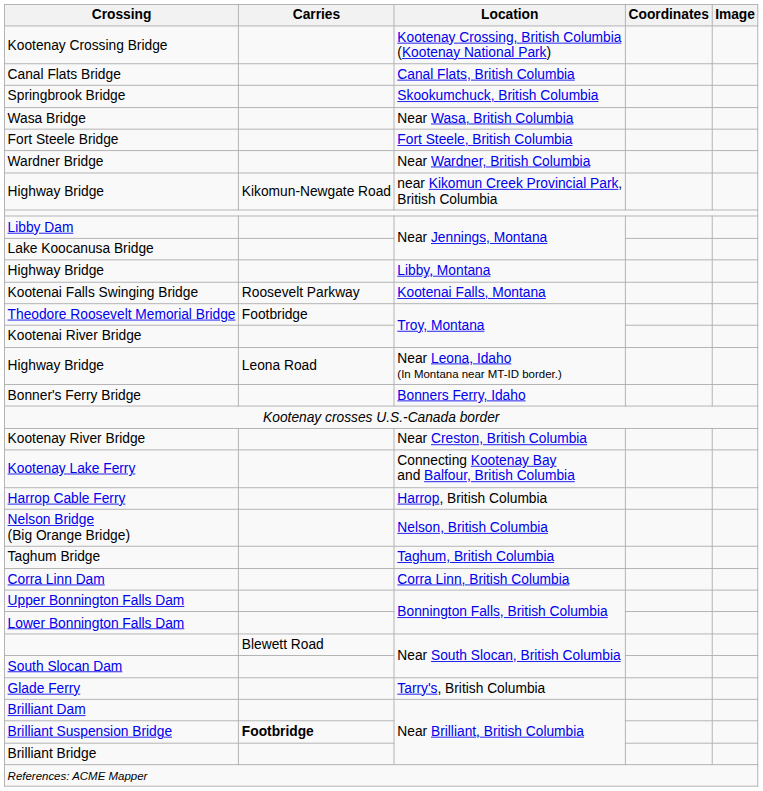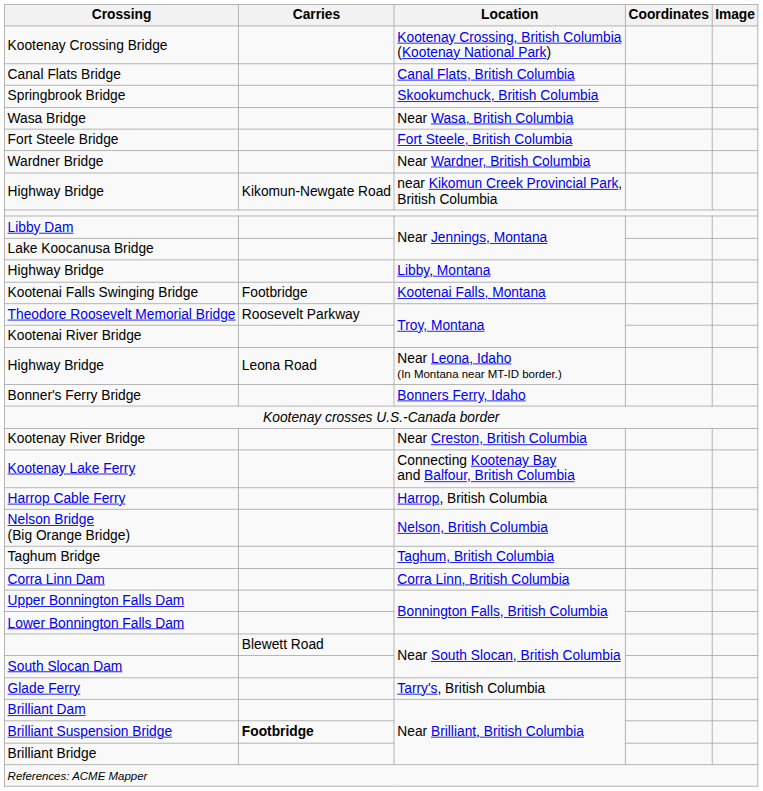 <table class="wikitable">
 <tr>
 <th>Crossing</th>
 <th>Carries</th>
 <th>Location</th>
 <th>Coordinates</th>
 <th>Image</th>
 </tr>
 <tr>
 <td>Kootenay Crossing Bridge</td>
 <td></td>
 <td><a href='#'>Kootenay Crossing, British Columbia</a><br>(<a href='#'>Kootenay National Park</a>)</td>
 <td></td>
 <td></td>
 </tr>
 <tr>
 <td>Canal Flats Bridge</td>
 <td></td>
 <td><a href='#'>Canal Flats, British Columbia</a></td>
 <td></td>
 <td></td>
 </tr>
 <tr>
 <td>Springbrook Bridge</td>
 <td></td>
 <td><a href='#'>Skookumchuck, British Columbia</a></td>
 <td></td>
 <td></td>
 </tr>
 <tr>
 <td>Wasa Bridge</td>
 <td></td>
 <td>Near <a href='#'>Wasa, British Columbia</a></td>
 <td></td>
 </tr>
 <tr>
 <td>Fort Steele Bridge</td>
 <td></td>
 <td><a href='#'>Fort Steele, British Columbia</a></td>
 <td></td>
 <td></td>
 </tr>
 <tr>
 <td>Wardner Bridge</td>
 <td></td>
 <td>Near <a href='#'>Wardner, British Columbia</a></td>
 <td></td>
 <td></td>
 </tr>
 <tr>
 <td>Highway Bridge</td>
 <td>Kikomun-Newgate Road</td>
 <td>near <a href='#'>Kikomun Creek Provincial Park</a>,<br>British Columbia</td>
 <td></td>
 <td></td>
 </tr>
 <tr>
 <td colspan = "6"></td>
 </tr>
 <tr>
 <td><a href='#'>Libby Dam</a></td>
 <td></td>
 <td rowspan=2>Near <a href='#'>Jennings, Montana</a></td>
 <td></td>
 <td></td>
 </tr>
 <tr>
 <td>Lake Koocanusa Bridge</td>
 <td></td>
 <td></td>
 <td></td>
 </tr>
 <tr>
 <td>Highway Bridge</td>
 <td></td>
 <td><a href='#'>Libby, Montana</a></td>
 <td></td>
 <td></td>
 </tr>
 <tr>
 <td>Kootenai Falls Swinging Bridge</td>
-<td>Roosevelt Parkway</td>
+<td>Footbridge</td>
 <td><a href='#'>Kootenai Falls, Montana</a></td>
 <td></td>
 <td></td>
 </tr>
 <tr>
 <td><a href='#'>Theodore Roosevelt Memorial Bridge</a></td>
-<td>Footbridge</td>
+<td>Roosevelt Parkway</td>
 <td rowspan=2><a href='#'>Troy, Montana</a></td>
 <td></td>
 <td></td>
 </tr>
 <tr>
 <td>Kootenai River Bridge</td>
 <td></td>
 <td></td>
 <td></td>
 </tr>
 <tr>
 <td>Highway Bridge</td>
 <td>Leona Road</td>
 <td>Near <a href='#'>Leona, Idaho</a><br><small>(In Montana near MT-ID border.)</small></td>
 <td></td>
 <td></td>
 </tr>
 <tr>
 <td>Bonner's Ferry Bridge</td>
 <td></td>
 <td><a href='#'>Bonners Ferry, Idaho</a></td>
 <td></td>
 <td></td>
 </tr>
 <tr>
 <td colspan="6" style="text-align:center;"><em>Kootenay crosses U.S.-Canada border</em></td>
 </tr>
 <tr>
 <td>Kootenay River Bridge</td>
 <td></td>
 <td>Near <a href='#'>Creston, British Columbia</a></td>
 <td></td>
 <td></td>
 </tr>
 <tr>
 <td><a href='#'>Kootenay Lake Ferry</a></td>
 <td></td>
 <td>Connecting <a href='#'>Kootenay Bay</a><br>and <a href='#'>Balfour, British Columbia</a></td>
 <td></td>
 <td></td>
 </tr>
 <tr>
 <td><a href='#'>Harrop Cable Ferry</a></td>
 <td></td>
 <td><a href='#'>Harrop</a>, British Columbia</td>
 <td></td>
 <td></td>
 </tr>
 <tr>
 <td><a href='#'>Nelson Bridge</a><br>(Big Orange Bridge)</td>
 <td></td>
 <td><a href='#'>Nelson, British Columbia</a></td>
 <td></td>
 <td></td>
 </tr>
 <tr>
 <td>Taghum Bridge</td>
 <td></td>
 <td><a href='#'>Taghum, British Columbia</a></td>
 <td></td>
 <td></td>
 </tr>
 <tr>
 <td><a href='#'>Corra Linn Dam</a></td>
 <td></td>
 <td><a href='#'>Corra Linn, British Columbia</a></td>
 <td></td>
 <td></td>
 </tr>
 <tr>
 <td><a href='#'>Upper Bonnington Falls Dam</a></td>
 <td></td>
 <td rowspan=2><a href='#'>Bonnington Falls, British Columbia</a></td>
 <td></td>
 <td></td>
 </tr>
 <tr>
 <td><a href='#'>Lower Bonnington Falls Dam</a></td>
 <td></td>
 <td></td>
 <td></td>
 </tr>
 <tr>
 <td></td>
 <td>Blewett Road</td>
 <td rowspan=2>Near <a href='#'>South Slocan, British Columbia</a></td>
 <td></td>
 <td></td>
 </tr>
 <tr>
 <td><a href='#'>South Slocan Dam</a></td>
 <td></td>
 <td></td>
 <td></td>
 </tr>
 <tr>
 <td><a href='#'>Glade Ferry</a></td>
 <td></td>
 <td><a href='#'>Tarry's</a>, British Columbia</td>
 <td></td>
 <td></td>
 </tr>
 <tr>
 <td><a href='#'>Brilliant Dam</a></td>
 <td></td>
 <td rowspan=3>Near <a href='#'>Brilliant, British Columbia</a></td>
 <td></td>
 <td></td>
 </tr>
 <tr>
 <td><a href='#'>Brilliant Suspension Bridge</a></td>
 <td><strong>Footbridge</strong></td>
 <td></td>
 <td></td>
 </tr>
 <tr>
 <td>Brilliant Bridge</td>
 <td></td>
 <td></td>
 <td></td>
 </tr>
 <tr>
 <td colspan="5"><small><em>References: ACME Mapper</em></small></td>
 </tr>
 </table>
